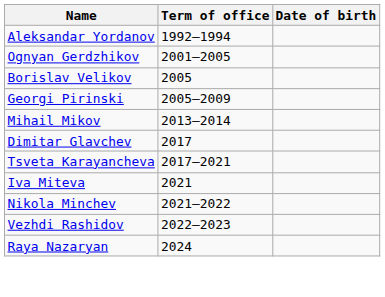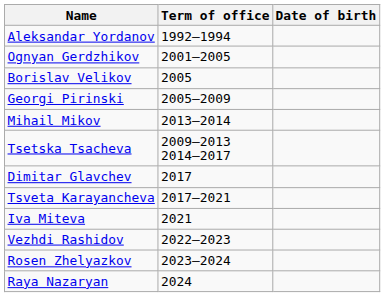 <table class="wikitable">
 <tr>
 <th>Name</th>
 <th>Term of office</th>
 <th>Date of birth</th>
 </tr>
 <tr>
 <td><a href='#'>Aleksandar Yordanov</a></td>
 <td>1992–1994</td>
 <td></td>
 </tr>
 <tr>
 <td><a href='#'>Ognyan Gerdzhikov</a></td>
 <td>2001–2005</td>
 <td></td>
 </tr>
 <tr>
 <td><a href='#'>Borislav Velikov</a></td>
 <td>2005</td>
 <td></td>
 </tr>
 <tr>
 <td><a href='#'>Georgi Pirinski</a></td>
 <td>2005–2009</td>
 <td></td>
 </tr>
 <tr>
 <td><a href='#'>Mihail Mikov</a></td>
 <td>2013–2014</td>
 <td></td>
 </tr>
 <tr>
+<td><a href='#'>Tsetska Tsacheva</a></td>
+<td>2009–2013<br>2014–2017</td>
+<td></td>
+</tr>
+<tr>
 <td><a href='#'>Dimitar Glavchev</a></td>
 <td>2017</td>
 <td></td>
 </tr>
 <tr>
 <td><a href='#'>Tsveta Karayancheva</a></td>
 <td>2017–2021</td>
 <td></td>
 </tr>
 <tr>
 <td><a href='#'>Iva Miteva</a></td>
 <td>2021</td>
 <td></td>
 </tr>
 <tr>
-<td><a href='#'>Nikola Minchev</a></td>
-<td>2021–2022</td>
+<td><a href='#'>Vezhdi Rashidov</a></td>
+<td>2022–2023</td>
 <td></td>
 </tr>
 <tr>
-<td><a href='#'>Vezhdi Rashidov</a></td>
-<td>2022–2023</td>
+<td><a href='#'>Rosen Zhelyazkov</a></td>
+<td>2023–2024</td>
 <td></td>
 </tr>
 <tr>
 <td><a href='#'>Raya Nazaryan</a></td>
 <td>2024</td>
 <td></td>
 </tr>
 </table>
